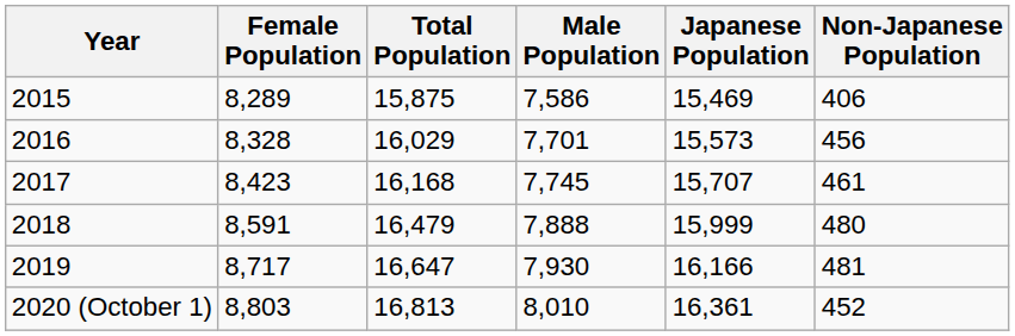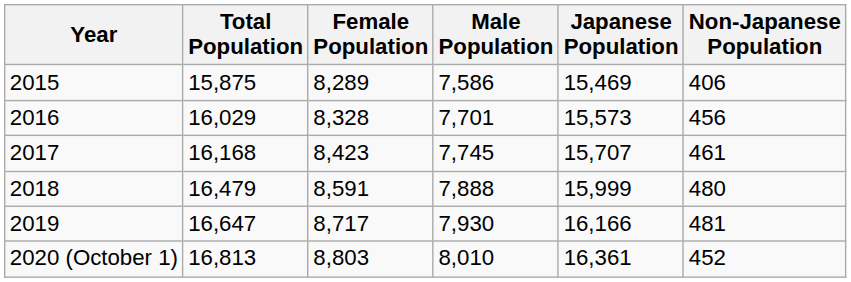 <table class="wikitable">
 <tr>
 <th>Year</th>
+<th>Total<br>Population</th>
 <th>Female<br>Population</th>
-<th>Total<br>Population</th>
 <th>Male<br>Population</th>
 <th>Japanese<br>Population</th>
 <th>Non-Japanese<br>Population</th>
 </tr>
 <tr>
 <td>2015</td>
+<td>15,875</td>
 <td>8,289</td>
-<td>15,875</td>
 <td>7,586</td>
 <td>15,469</td>
 <td>406</td>
 </tr>
 <tr>
 <td>2016</td>
+<td>16,029</td>
 <td>8,328</td>
-<td>16,029</td>
 <td>7,701</td>
 <td>15,573</td>
 <td>456</td>
 </tr>
 <tr>
 <td>2017</td>
+<td>16,168</td>
 <td>8,423</td>
-<td>16,168</td>
 <td>7,745</td>
 <td>15,707</td>
 <td>461</td>
 </tr>
 <tr>
 <td>2018</td>
+<td>16,479</td>
 <td>8,591</td>
-<td>16,479</td>
 <td>7,888</td>
 <td>15,999</td>
 <td>480</td>
 </tr>
 <tr>
 <td>2019</td>
+<td>16,647</td>
 <td>8,717</td>
-<td>16,647</td>
 <td>7,930</td>
 <td>16,166</td>
 <td>481</td>
 </tr>
 <tr>
 <td>2020 (October 1)</td>
+<td>16,813</td>
 <td>8,803</td>
-<td>16,813</td>
 <td>8,010</td>
 <td>16,361</td>
 <td>452</td>
 </tr>
 </table>
